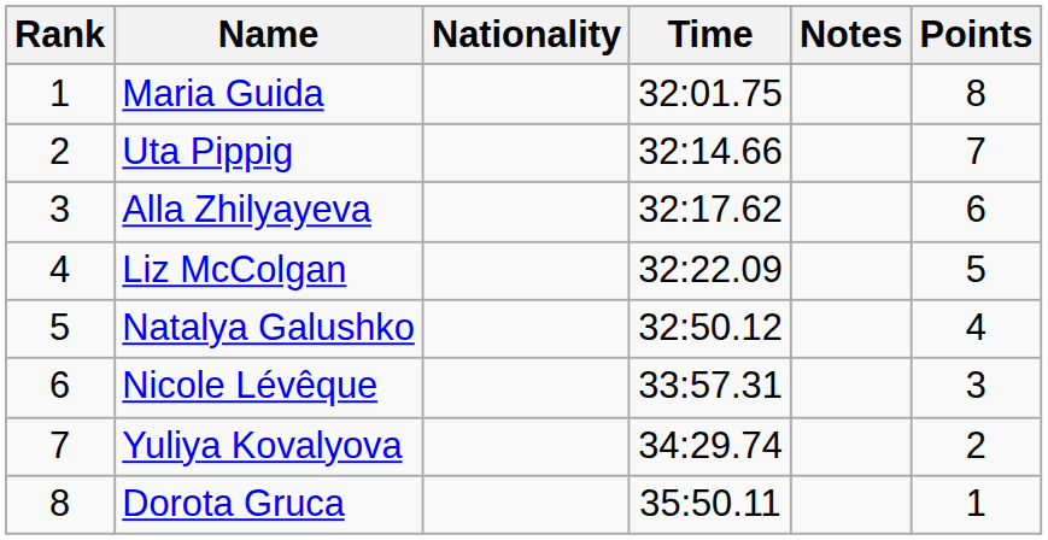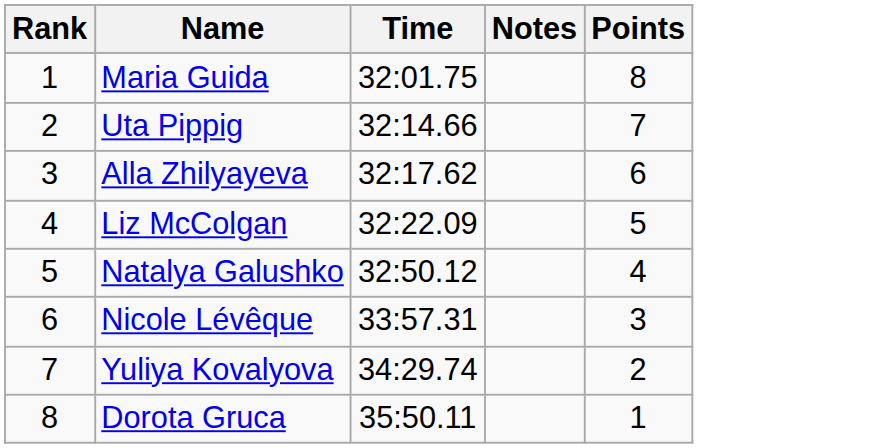 <table class="wikitable sortable" style="text-align:center">
 <tr>
 <th>Rank</th>
 <th>Name</th>
-<th>Nationality</th>
 <th>Time</th>
 <th>Notes</th>
 <th>Points</th>
 </tr>
 <tr>
 <td>1</td>
 <td align=left><a href='#'>Maria Guida</a></td>
-<td align=left></td>
 <td>32:01.75</td>
 <td></td>
 <td>8</td>
 </tr>
 <tr>
 <td>2</td>
 <td align=left><a href='#'>Uta Pippig</a></td>
-<td align=left></td>
 <td>32:14.66</td>
 <td></td>
 <td>7</td>
 </tr>
 <tr>
 <td>3</td>
 <td align=left><a href='#'>Alla Zhilyayeva</a></td>
-<td align=left></td>
 <td>32:17.62</td>
 <td></td>
 <td>6</td>
 </tr>
 <tr>
 <td>4</td>
 <td align=left><a href='#'>Liz McColgan</a></td>
-<td align=left></td>
 <td>32:22.09</td>
 <td></td>
 <td>5</td>
 </tr>
 <tr>
 <td>5</td>
 <td align=left><a href='#'>Natalya Galushko</a></td>
-<td align=left></td>
 <td>32:50.12</td>
 <td></td>
 <td>4</td>
 </tr>
 <tr>
 <td>6</td>
 <td align=left><a href='#'>Nicole Lévêque</a></td>
-<td align=left></td>
 <td>33:57.31</td>
 <td></td>
 <td>3</td>
 </tr>
 <tr>
 <td>7</td>
 <td align=left><a href='#'>Yuliya Kovalyova</a></td>
-<td align=left></td>
 <td>34:29.74</td>
 <td></td>
 <td>2</td>
 </tr>
 <tr>
 <td>8</td>
 <td align=left><a href='#'>Dorota Gruca</a></td>
-<td align=left></td>
 <td>35:50.11</td>
 <td></td>
 <td>1</td>
 </tr>
 </table>
